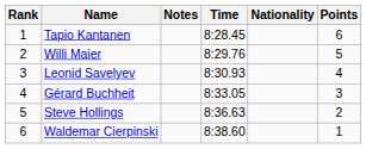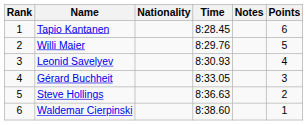 <table class="wikitable sortable" style="text-align:center">
 <tr>
 <th>Rank</th>
 <th>Name</th>
+<th>Nationality</th>
+<th>Time</th>
 <th>Notes</th>
-<th>Time</th>
-<th>Nationality</th>
 <th>Points</th>
 </tr>
 <tr>
 <td>1</td>
 <td align=left><a href='#'>Tapio Kantanen</a></td>
+<td align=left></td>
+<td>8:28.45</td>
 <td></td>
-<td>8:28.45</td>
-<td align=left></td>
 <td>6</td>
 </tr>
 <tr>
 <td>2</td>
 <td align=left><a href='#'>Willi Maier</a></td>
+<td align=left></td>
+<td>8:29.76</td>
 <td></td>
-<td>8:29.76</td>
-<td align=left></td>
 <td>5</td>
 </tr>
 <tr>
 <td>3</td>
 <td align=left><a href='#'>Leonid Savelyev</a></td>
+<td align=left></td>
+<td>8:30.93</td>
 <td></td>
-<td>8:30.93</td>
-<td align=left></td>
 <td>4</td>
 </tr>
 <tr>
 <td>4</td>
 <td align=left><a href='#'>Gérard Buchheit</a></td>
+<td align=left></td>
+<td>8:33.05</td>
 <td></td>
-<td>8:33.05</td>
-<td align=left></td>
 <td>3</td>
 </tr>
 <tr>
 <td>5</td>
 <td align=left><a href='#'>Steve Hollings</a></td>
+<td align=left></td>
+<td>8:36.63</td>
 <td></td>
-<td>8:36.63</td>
-<td align=left></td>
 <td>2</td>
 </tr>
 <tr>
 <td>6</td>
 <td align=left><a href='#'>Waldemar Cierpinski</a></td>
+<td align=left></td>
+<td>8:38.60</td>
 <td></td>
-<td>8:38.60</td>
-<td align=left></td>
 <td>1</td>
 </tr>
 </table>
